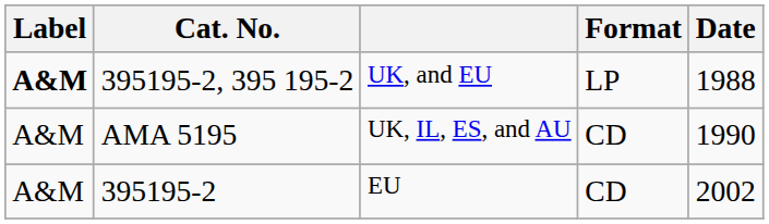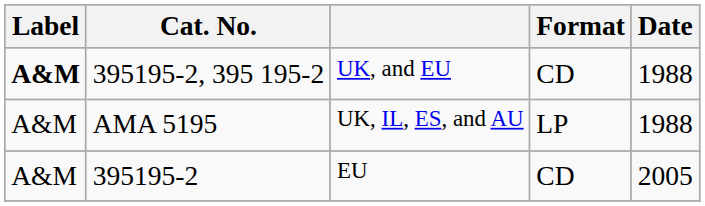 <table class="wikitable">
 <tr>
 <th>Label</th>
 <th>Cat. No.</th>
 <th></th>
 <th>Format</th>
 <th>Date</th>
 </tr>
 <tr>
 <td><strong>A&M</strong></td>
 <td>395195-2, 395 195-2</td>
 <td><sup><a href='#'>UK</a>, and <a href='#'>EU</a></sup></td>
-<td>LP</td>
+<td>CD</td>
 <td>1988</td>
 </tr>
 <tr>
 <td>A&M</td>
 <td>AMA 5195</td>
 <td><sup>UK, <a href='#'>IL</a>, <a href='#'>ES</a>, and <a href='#'>AU</a></sup></td>
-<td>CD</td>
-<td>1990</td>
+<td>LP</td>
+<td>1988</td>
 </tr>
 <tr>
 <td>A&M</td>
 <td>395195-2</td>
 <td><sup>EU </sup></td>
 <td>CD</td>
-<td>2002</td>
+<td>2005</td>
 </tr>
 </table>
